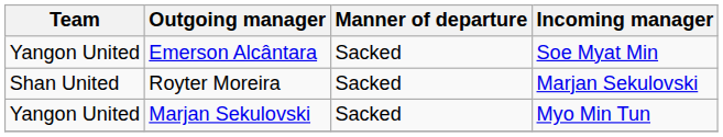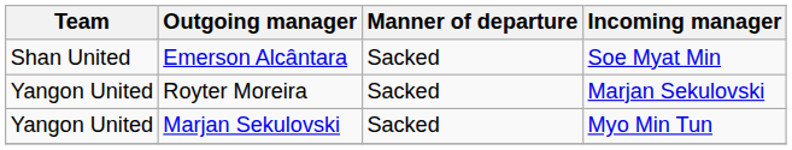 <table class="wikitable">
 <tr>
 <th>Team</th>
 <th>Outgoing manager</th>
 <th>Manner of departure</th>
 <th>Incoming manager</th>
 </tr>
 <tr>
-<td>Yangon United</td>
+<td>Shan United</td>
 <td> <a href='#'>Emerson Alcântara</a></td>
 <td>Sacked</td>
 <td> <a href='#'>Soe Myat Min</a></td>
 </tr>
 <tr>
-<td>Shan United</td>
+<td>Yangon United</td>
 <td> Royter Moreira</td>
 <td>Sacked</td>
 <td> <a href='#'>Marjan Sekulovski</a></td>
 </tr>
 <tr>
 <td>Yangon United</td>
 <td> <a href='#'>Marjan Sekulovski</a></td>
 <td>Sacked</td>
 <td> <a href='#'>Myo Min Tun</a></td>
 </tr>
 <tr>
 </tr>
 </table>
